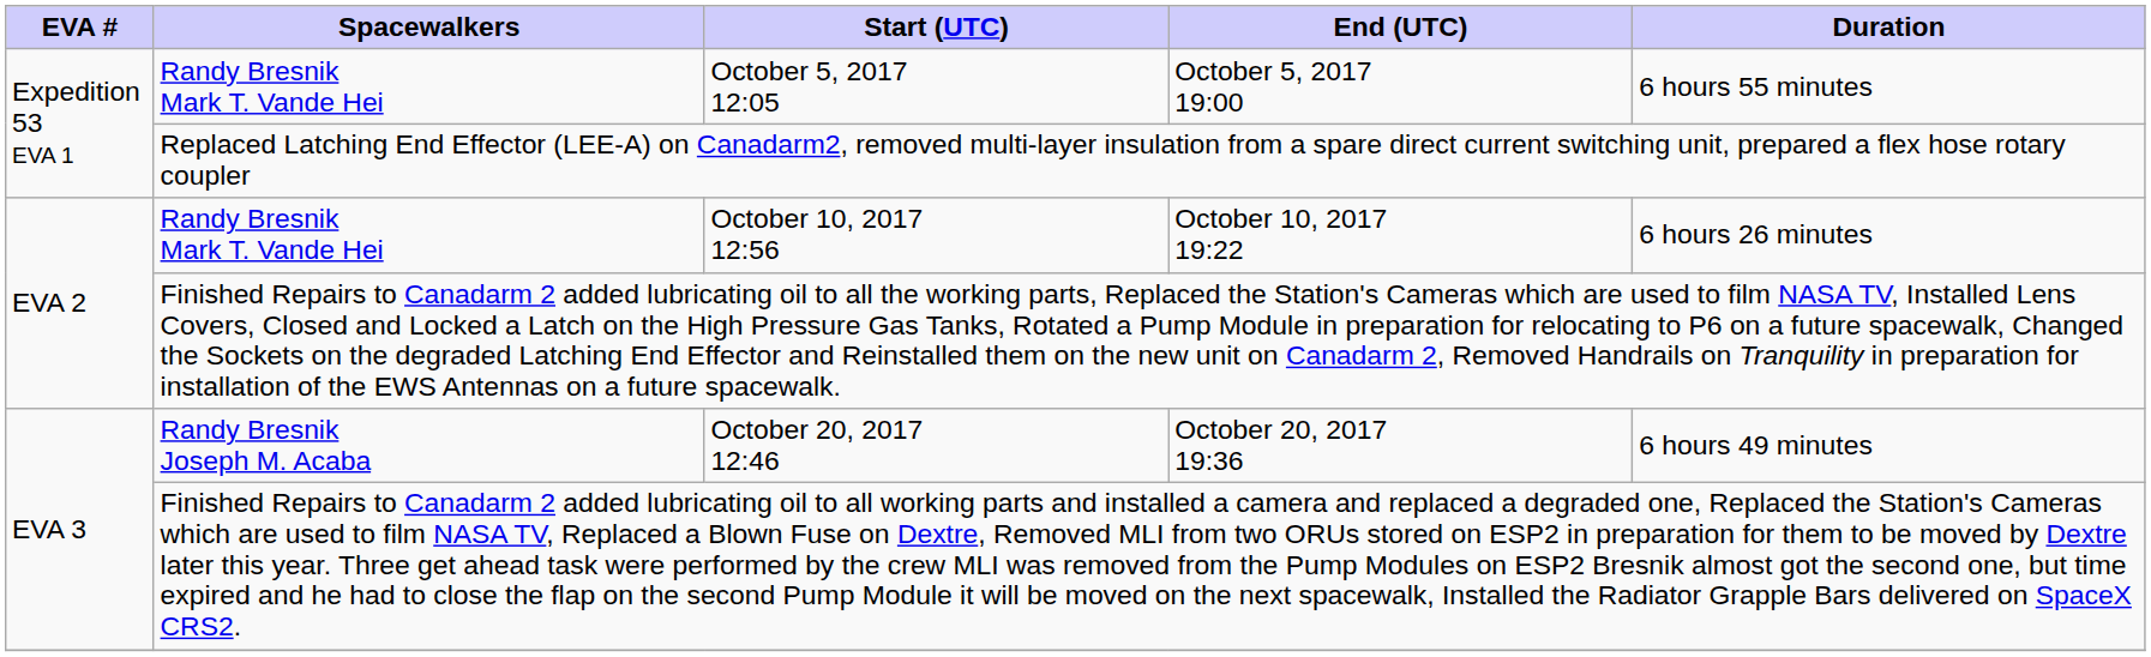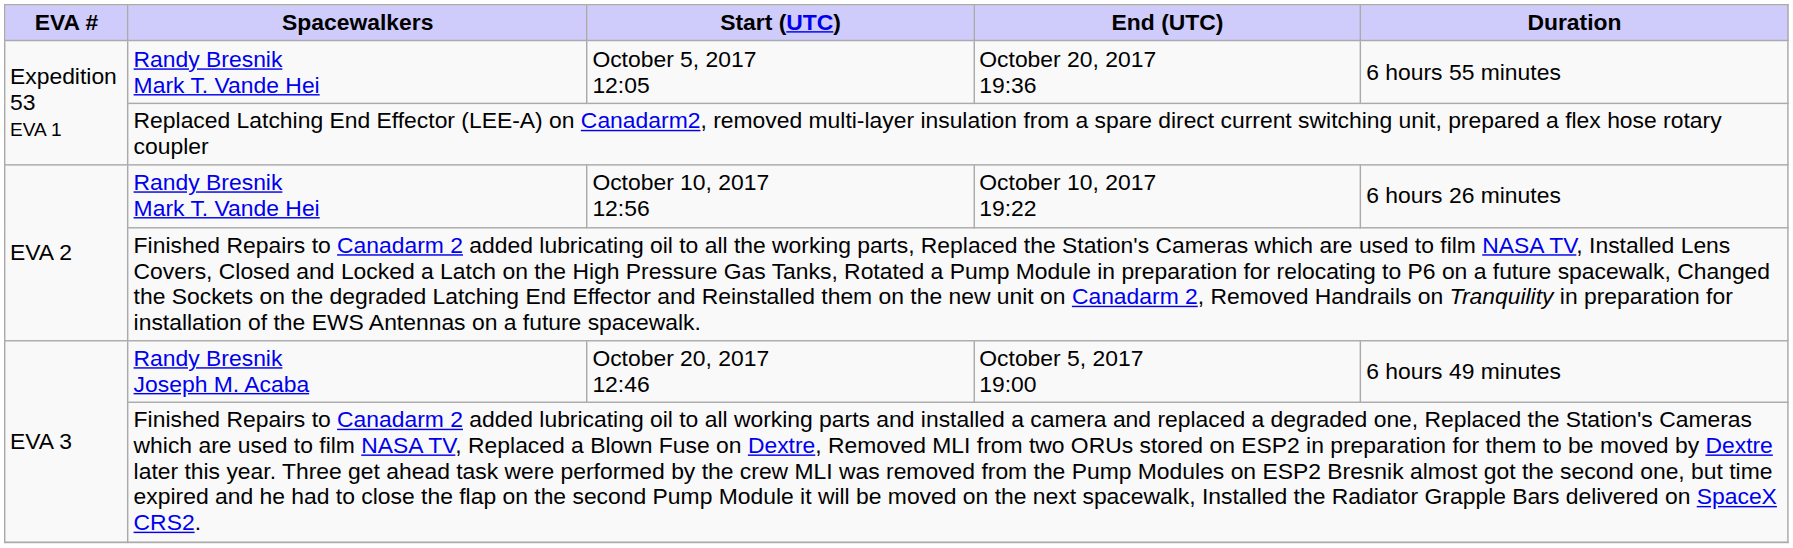 <table class="wikitable sticky-header">
 <tr>
 <th scope="col" style="background-color: #cfccfc;">EVA #</th>
 <th scope="col" style="background-color: #cfccfc;">Spacewalkers</th>
 <th scope="col" style="background-color: #cfccfc;">Start (<a href='#'>UTC</a>)</th>
 <th scope="col" style="background-color: #cfccfc;">End (UTC)</th>
 <th scope="col" style="background-color: #cfccfc;">Duration</th>
 </tr>
 <tr>
 <td rowspan="2">Expedition 53<br><small>EVA 1</small><br></td>
 <td> <a href='#'>Randy Bresnik</a><br> <a href='#'>Mark T. Vande Hei</a></td>
 <td>October 5, 2017<br>12:05</td>
-<td>October 5, 2017<br>19:00</td>
+<td>October 20, 2017<br>19:36</td>
 <td>6 hours 55 minutes</td>
 </tr>
 <tr>
 <td colspan=4>Replaced Latching End Effector (LEE-A) on <a href='#'>Canadarm2</a>, removed multi-layer insulation from a spare direct current switching unit, prepared a flex hose rotary coupler</td>
 </tr>
 <tr>
 <td rowspan="2">EVA 2</td>
 <td> <a href='#'>Randy Bresnik</a><br> <a href='#'>Mark T. Vande Hei</a></td>
 <td>October 10, 2017<br>12:56</td>
 <td>October 10, 2017<br>19:22</td>
 <td>6 hours 26 minutes</td>
 </tr>
 <tr>
 <td colspan="4">Finished Repairs to <a href='#'>Canadarm 2</a> added lubricating oil to all the working parts, Replaced the Station's Cameras which are used to film <a href='#'>NASA TV</a>, Installed Lens Covers, Closed and Locked a Latch on the High Pressure Gas Tanks, Rotated a Pump Module in preparation for relocating to P6 on a future spacewalk, Changed the Sockets on the degraded Latching End Effector and Reinstalled them on the new unit on <a href='#'>Canadarm 2</a>, Removed Handrails on <em>Tranquility</em> in preparation for installation of the EWS Antennas on a future spacewalk.</td>
 </tr>
 <tr>
 <td rowspan="2">EVA 3</td>
 <td> <a href='#'>Randy Bresnik</a><br> <a href='#'>Joseph M. Acaba</a></td>
 <td>October 20, 2017<br>12:46</td>
-<td>October 20, 2017<br>19:36</td>
+<td>October 5, 2017<br>19:00</td>
 <td>6 hours 49 minutes</td>
 </tr>
 <tr>
 <td colspan="4">Finished Repairs to <a href='#'>Canadarm 2</a> added lubricating oil to all working parts and installed a camera and replaced a degraded one, Replaced the Station's Cameras which are used to film <a href='#'>NASA TV</a>, Replaced a Blown Fuse on <a href='#'>Dextre</a>, Removed MLI from two ORUs stored on ESP2 in preparation for them to be moved by <a href='#'>Dextre</a> later this year. Three get ahead task were performed by the crew MLI was removed from the Pump Modules on ESP2 Bresnik almost got the second one, but time expired and he had to close the flap on the second Pump Module it will be moved on the next spacewalk, Installed the Radiator Grapple Bars delivered on <a href='#'>SpaceX CRS2</a>.</td>
 </tr>
 <tr>
 </tr>
 </table>
